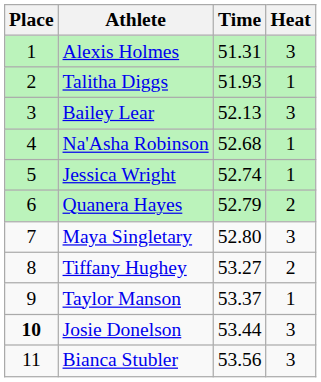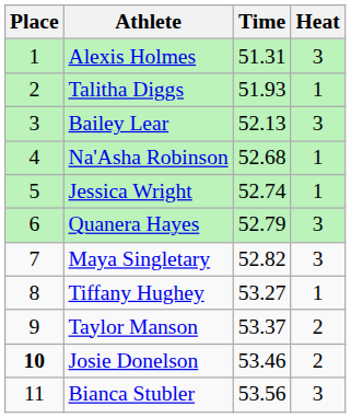 <table class="wikitable">
 <tr>
 <th>Place</th>
 <th>Athlete</th>
 <th>Time</th>
 <th>Heat</th>
 </tr>
 <tr bgcolor=#bbf3bb>
 <td align=center>1</td>
 <td><a href='#'>Alexis Holmes</a></td>
 <td>51.31</td>
 <td align=center>3</td>
 </tr>
 <tr bgcolor=#bbf3bb>
 <td align=center>2</td>
 <td><a href='#'>Talitha Diggs</a></td>
 <td>51.93</td>
 <td align=center>1</td>
 </tr>
 <tr bgcolor=#bbf3bb>
 <td align=center>3</td>
 <td><a href='#'>Bailey Lear</a></td>
 <td>52.13</td>
 <td align=center>3</td>
 </tr>
 <tr bgcolor=#bbf3bb>
 <td align=center>4</td>
 <td><a href='#'>Na'Asha Robinson</a></td>
 <td>52.68</td>
 <td align=center>1</td>
 </tr>
 <tr bgcolor=#bbf3bb>
 <td align=center>5</td>
 <td><a href='#'>Jessica Wright</a></td>
 <td>52.74</td>
 <td align=center>1</td>
 </tr>
 <tr bgcolor=#bbf3bb>
 <td align=center>6</td>
 <td><a href='#'>Quanera Hayes</a></td>
 <td>52.79</td>
-<td align=center>2</td>
+<td align=center>3</td>
 </tr>
 <tr>
 <td align=center>7</td>
 <td><a href='#'>Maya Singletary</a></td>
-<td>52.80</td>
+<td>52.82</td>
 <td align=center>3</td>
 </tr>
 <tr>
 <td align=center>8</td>
 <td><a href='#'>Tiffany Hughey</a></td>
 <td>53.27</td>
-<td align=center>2</td>
+<td align=center>1</td>
 </tr>
 <tr>
 <td align=center>9</td>
 <td><a href='#'>Taylor Manson</a></td>
 <td>53.37</td>
-<td align=center>1</td>
+<td align=center>2</td>
 </tr>
 <tr>
 <td align=center><strong>10</strong></td>
 <td><a href='#'>Josie Donelson</a></td>
-<td>53.44</td>
-<td align=center>3</td>
+<td>53.46</td>
+<td align=center>2</td>
 </tr>
 <tr>
 <td align=center>11</td>
 <td><a href='#'>Bianca Stubler</a></td>
 <td>53.56</td>
 <td align=center>3</td>
 </tr>
 </table>
